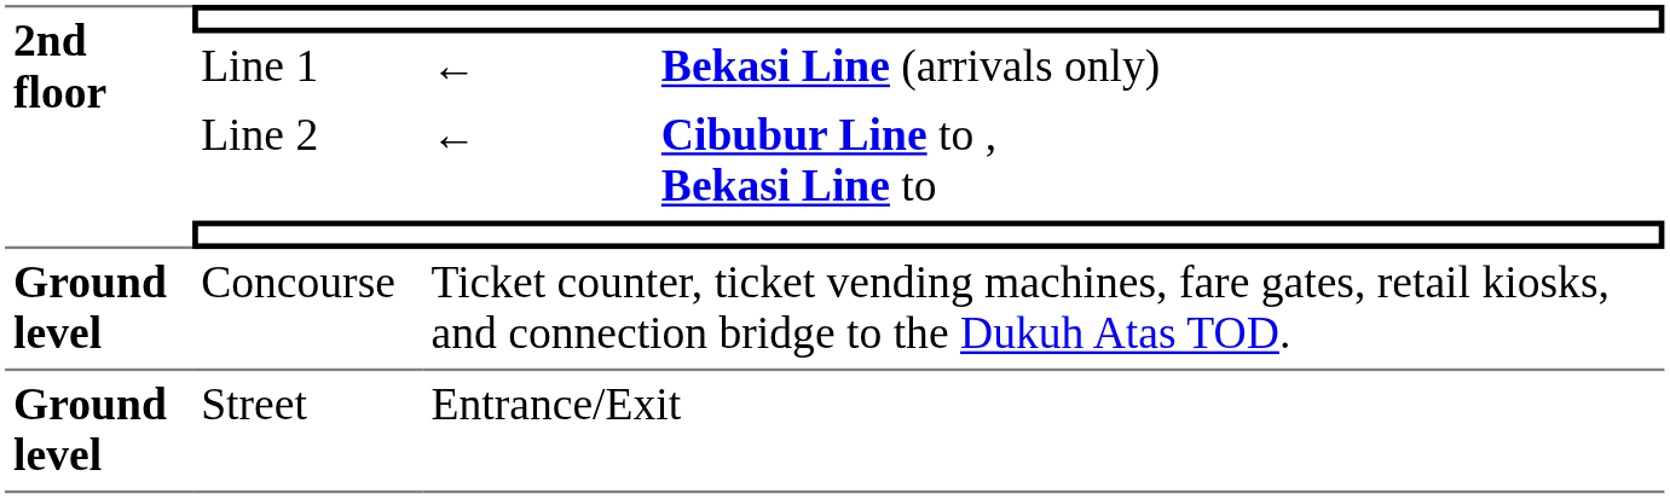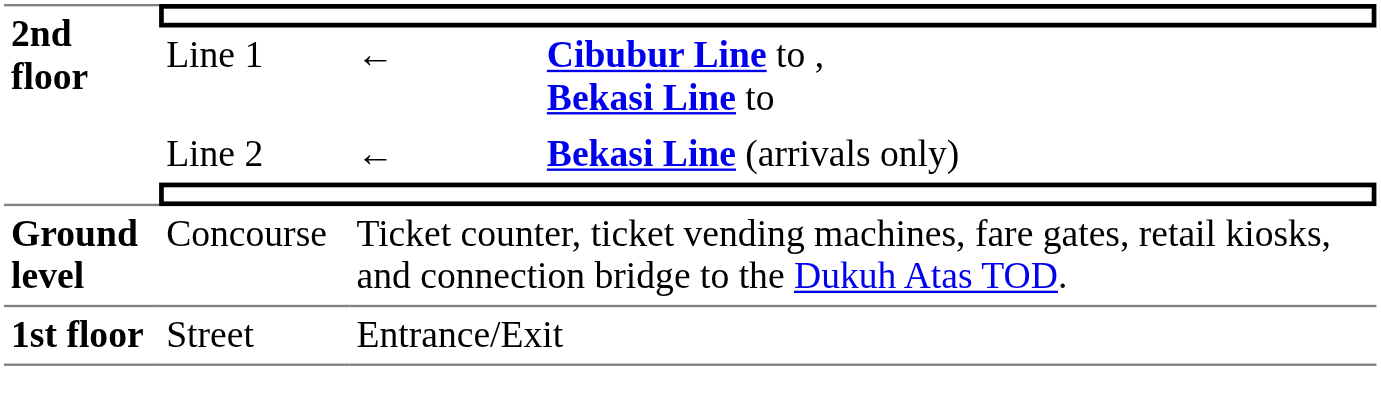 <table table border=0 cellspacing=0 cellpadding=3>
 <tr>
 <td style="border-top:solid 1px gray;border-bottom:solid 1px gray;" width=60 rowspan=4 valign=top><strong>2nd floor</strong></td>
 <td style="border-top:solid 2px black;border-right:solid 2px black;border-left:solid 2px black;border-bottom:solid 2px black;text-align:center" colspan=3></td>
 </tr>
 <tr>
 <td width=75 valign=top>Line 1</td>
 <td width=75 valign=top>← </td>
-<td valign=top> <strong><a href='#'>Bekasi Line</a></strong> (arrivals only)</td>
+<td width=350 valign=top> <strong><a href='#'>Cibubur Line</a></strong> to ,<br> <strong><a href='#'>Bekasi Line</a></strong> to </td>
 </tr>
 <tr>
 <td valign=top>Line 2</td>
 <td valign=top>← </td>
-<td width=350 valign=top> <strong><a href='#'>Cibubur Line</a></strong> to ,<br> <strong><a href='#'>Bekasi Line</a></strong> to </td>
+<td valign=top> <strong><a href='#'>Bekasi Line</a></strong> (arrivals only)</td>
 </tr>
 <tr>
 <td style="border:solid 2px black;text-align=center" colspan=3></td>
 </tr>
 <tr>
 <td style="border-bottom:solid 1px gray;" valign=top><strong>Ground level</strong></td>
 <td style="border-bottom:solid 1px gray;" valign=top>Concourse</td>
 <td style="border-bottom:solid 1px gray;" valign=top colspan=2>Ticket counter, ticket vending machines, fare gates, retail kiosks, and connection bridge to the <a href='#'>Dukuh Atas TOD</a>.</td>
 </tr>
 <tr>
-<td style="border-bottom:solid 1px gray;" valign=top><strong>Ground level</strong></td>
+<td style="border-bottom:solid 1px gray;" valign=top><strong>1st floor</strong></td>
 <td style="border-bottom:solid 1px gray;" valign=top>Street</td>
 <td style="border-bottom:solid 1px gray;" valign=top colspan=2>Entrance/Exit</td>
 </tr>
 </table>
